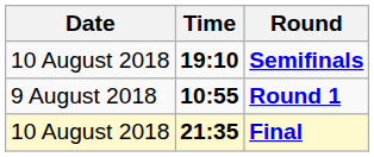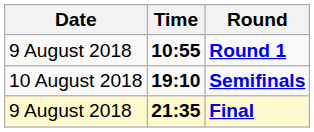 <table class="wikitable">
 <tr>
 <th>Date</th>
 <th>Time</th>
 <th>Round</th>
 </tr>
 <tr>
+<td>9 August 2018</td>
+<td><strong>10:55</strong></td>
+<td><strong><a href='#'>Round 1</a></strong></td>
+</tr>
+<tr>
 <td>10 August 2018</td>
 <td><strong>19:10</strong></td>
 <td><strong><a href='#'>Semifinals</a></strong></td>
 </tr>
-<tr>
+<tr style=background:lemonchiffon>
 <td>9 August 2018</td>
-<td><strong>10:55</strong></td>
-<td><strong><a href='#'>Round 1</a></strong></td>
-</tr>
-<tr style=background:lemonchiffon>
-<td>10 August 2018</td>
 <td><strong>21:35</strong></td>
 <td><strong><a href='#'>Final</a></strong></td>
 </tr>
 </table>
